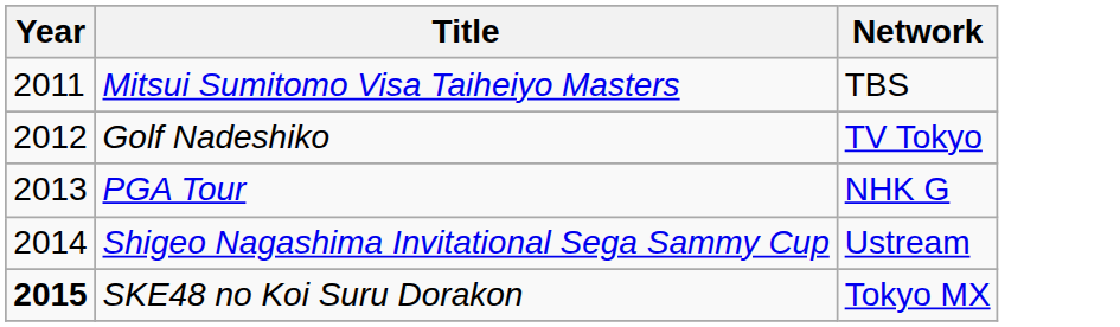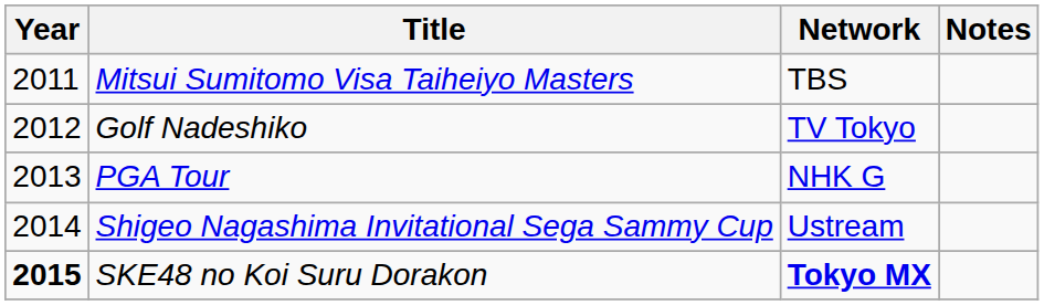 <table class="wikitable">
 <tr>
 <th>Year</th>
 <th>Title</th>
 <th>Network</th>
+<th>Notes</th>
 </tr>
 <tr>
 <td>2011</td>
 <td><em><a href='#'>Mitsui Sumitomo Visa Taiheiyo Masters</a></em></td>
 <td>TBS</td>
+<td></td>
 </tr>
 <tr>
 <td>2012</td>
 <td><em>Golf Nadeshiko</em></td>
 <td><a href='#'>TV Tokyo</a></td>
+<td></td>
 </tr>
 <tr>
 <td>2013</td>
 <td><em><a href='#'>PGA Tour</a></em></td>
 <td><a href='#'>NHK G</a></td>
+<td></td>
 </tr>
 <tr>
 <td>2014</td>
 <td><em><a href='#'>Shigeo Nagashima Invitational Sega Sammy Cup</a></em></td>
 <td><a href='#'>Ustream</a></td>
+<td></td>
 </tr>
 <tr>
 <td><strong>2015</strong></td>
 <td><em>SKE48 no Koi Suru Dorakon</em></td>
-<td><a href='#'>Tokyo MX</a></td>
+<td><strong><a href='#'>Tokyo MX</a></strong></td>
+<td></td>
 </tr>
 </table>
